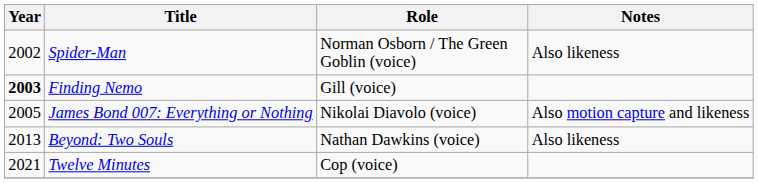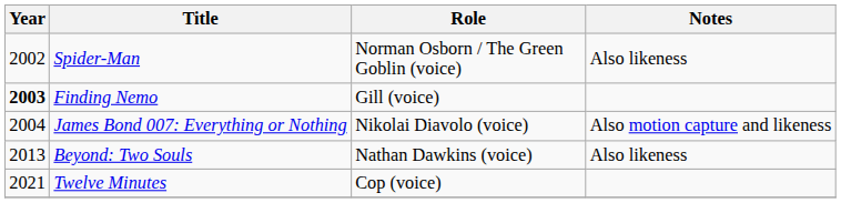 <table class="wikitable sortable">
 <tr>
 <th>Year</th>
 <th>Title</th>
 <th width=200>Role</th>
 <th class="unsortable">Notes</th>
 </tr>
 <tr>
 <td>2002</td>
 <td><em><a href='#'>Spider-Man</a></em></td>
 <td>Norman Osborn / The Green Goblin (voice)</td>
 <td>Also likeness</td>
 </tr>
 <tr>
 <td><strong>2003</strong></td>
 <td><em><a href='#'>Finding Nemo</a></em></td>
 <td>Gill (voice)</td>
 <td></td>
 </tr>
 <tr>
-<td>2005</td>
+<td>2004</td>
 <td><em><a href='#'>James Bond 007: Everything or Nothing</a></em></td>
 <td>Nikolai Diavolo (voice)</td>
 <td>Also <a href='#'>motion capture</a> and likeness</td>
 </tr>
 <tr>
 <td>2013</td>
 <td><em><a href='#'>Beyond: Two Souls</a></em></td>
 <td>Nathan Dawkins (voice)</td>
 <td>Also likeness</td>
 </tr>
 <tr>
 <td>2021</td>
 <td><em><a href='#'>Twelve Minutes</a></em></td>
 <td>Cop (voice)</td>
 <td></td>
 </tr>
 <tr>
 </tr>
 </table>
